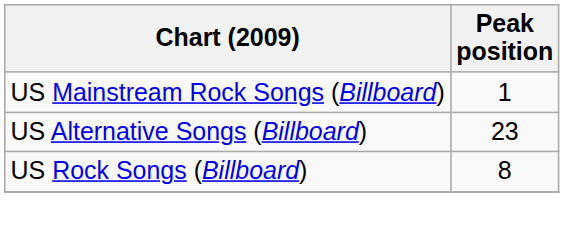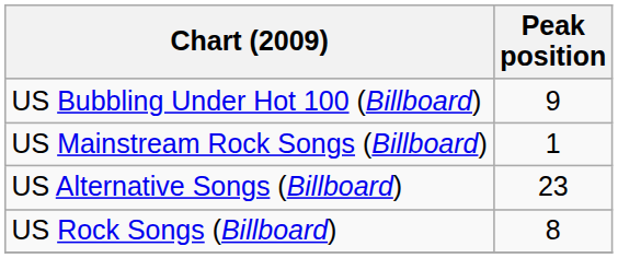 <table class="wikitable">
 <tr>
 <th>Chart (2009)</th>
 <th>Peak<br>position</th>
+</tr>
+<tr>
+<td>US <a href='#'>Bubbling Under Hot 100</a> (<em><a href='#'>Billboard</a></em>)</td>
+<td align="center">9</td>
 </tr>
 <tr>
 <td>US <a href='#'>Mainstream Rock Songs</a> (<em><a href='#'>Billboard</a></em>)</td>
 <td align="center">1</td>
 </tr>
 <tr>
 <td>US <a href='#'>Alternative Songs</a> (<em><a href='#'>Billboard</a></em>)</td>
 <td align="center">23</td>
 </tr>
 <tr>
 <td>US <a href='#'>Rock Songs</a> (<em><a href='#'>Billboard</a></em>)</td>
 <td align="center">8</td>
 </tr>
 <tr>
 </tr>
 </table>
